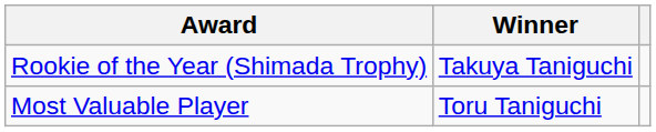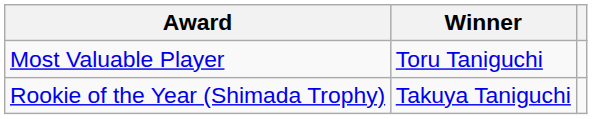 <table class="wikitable">
 <tr>
 <th>Award</th>
 <th>Winner</th>
 <th></th>
 </tr>
 <tr>
+<td><a href='#'>Most Valuable Player</a></td>
+<td> <a href='#'>Toru Taniguchi</a></td>
+<td></td>
+</tr>
+<tr>
 <td><a href='#'>Rookie of the Year (Shimada Trophy)</a></td>
 <td> <a href='#'>Takuya Taniguchi</a></td>
 <td></td>
 </tr>
-<tr>
-<td><a href='#'>Most Valuable Player</a></td>
-<td> <a href='#'>Toru Taniguchi</a></td>
-<td></td>
-</tr>
 </table>
